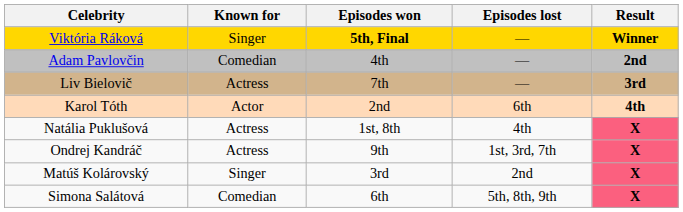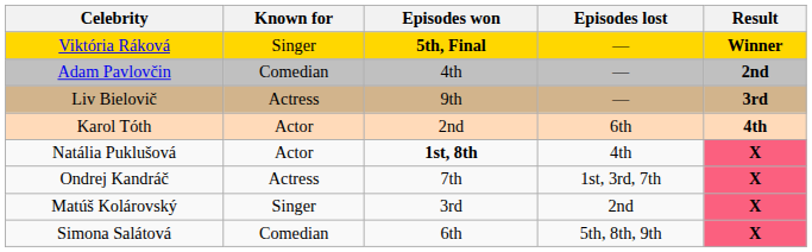 <table class="wikitable"; style="width:60%; text-align:center;">
 <tr>
 <th>Celebrity</th>
 <th>Known for</th>
 <th>Episodes won</th>
 <th>Episodes lost</th>
 <th>Result</th>
 </tr>
 <tr style=background:gold>
 <td><a href='#'>Viktória Ráková</a></td>
 <td>Singer</td>
 <td><strong>5th, Final</strong></td>
 <td>—</td>
 <td><strong>Winner</strong></td>
 </tr>
 <tr style=background:silver>
 <td><a href='#'>Adam Pavlovčin</a></td>
 <td>Comedian</td>
 <td>4th</td>
 <td>—</td>
 <td><strong>2nd</strong></td>
 </tr>
 <tr style=background:tan>
 <td>Liv Bielovič</td>
 <td>Actress</td>
-<td>7th</td>
+<td>9th</td>
 <td>—</td>
 <td><strong>3rd</strong></td>
 </tr>
 <tr style=background:peachpuff>
 <td>Karol Tóth</td>
 <td>Actor</td>
 <td>2nd</td>
 <td>6th</td>
 <td><strong>4th</strong></td>
 </tr>
 <tr>
 <td>Natália Puklušová</td>
-<td>Actress</td>
-<td>1st, 8th</td>
+<td>Actor</td>
+<td><strong>1st, 8th</strong></td>
 <td>4th</td>
 <td style=background:#FB607F><strong>X</strong></td>
 </tr>
 <tr>
 <td>Ondrej Kandráč</td>
 <td>Actress</td>
-<td>9th</td>
+<td>7th</td>
 <td>1st, 3rd, 7th</td>
 <td style=background:#FB607F><strong>X</strong></td>
 </tr>
 <tr>
 <td>Matúš Kolárovský</td>
 <td>Singer</td>
 <td>3rd</td>
 <td>2nd</td>
 <td style=background:#FB607F><strong>X</strong></td>
 </tr>
 <tr>
 <td>Simona Salátová</td>
 <td>Comedian</td>
 <td>6th</td>
 <td>5th, 8th, 9th</td>
 <td style=background:#FB607F><strong>X</strong></td>
 </tr>
 </table>
